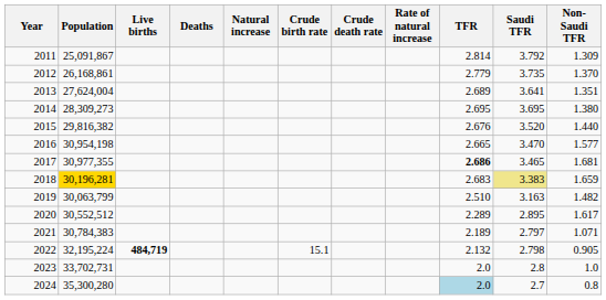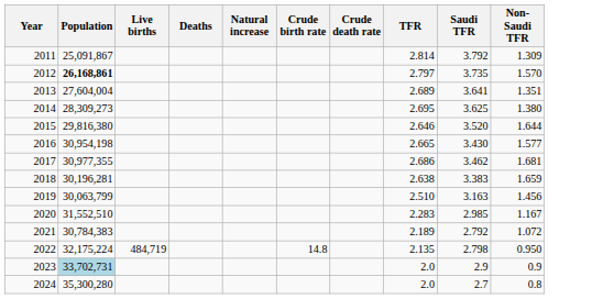 <table class="wikitable sortable">
 <tr>
 <th style="width:70px;">Year</th>
 <th style="width:70px;">Population</th>
 <th style="width:70px;">Live births</th>
 <th style="width:70px;">Deaths</th>
 <th style="width:70px;">Natural increase</th>
 <th style="width:70px;">Crude birth rate</th>
 <th style="width:70px;">Crude death rate</th>
-<th style="width:70px;">Rate of natural increase</th>
 <th style="width:70px;">TFR</th>
 <th style="width:70px;">Saudi TFR</th>
 <th style="width:70px;">Non-Saudi TFR</th>
 </tr>
 <tr style="text-align:right;">
 <td>2011</td>
 <td>25,091,867</td>
 <td></td>
 <td></td>
 <td></td>
 <td></td>
 <td></td>
-<td></td>
 <td>2.814</td>
 <td>3.792</td>
 <td>1.309</td>
 </tr>
 <tr style="text-align:right;">
 <td>2012</td>
-<td>26,168,861</td>
+<td><strong>26,168,861</strong></td>
 <td></td>
 <td></td>
 <td></td>
 <td></td>
 <td></td>
-<td></td>
-<td>2.779</td>
+<td>2.797</td>
 <td>3.735</td>
-<td>1.370</td>
+<td>1.570</td>
 </tr>
 <tr style="text-align:right;">
 <td>2013</td>
-<td>27,624,004</td>
-<td></td>
+<td>27,604,004</td>
 <td></td>
 <td></td>
 <td></td>
 <td></td>
 <td></td>
 <td>2.689</td>
 <td>3.641</td>
 <td>1.351</td>
 </tr>
 <tr style="text-align:right;">
 <td>2014</td>
 <td>28,309,273</td>
 <td></td>
 <td></td>
 <td></td>
 <td></td>
 <td></td>
-<td></td>
 <td>2.695</td>
-<td>3.695</td>
+<td>3.625</td>
 <td>1.380</td>
 </tr>
 <tr style="text-align:right;">
 <td>2015</td>
-<td>29,816,382</td>
+<td>29,816,380</td>
 <td></td>
 <td></td>
 <td></td>
 <td></td>
 <td></td>
-<td></td>
-<td>2.676</td>
+<td>2.646</td>
 <td>3.520</td>
-<td>1.440</td>
+<td>1.644</td>
 </tr>
 <tr style="text-align:right;">
 <td>2016</td>
 <td>30,954,198</td>
 <td></td>
 <td></td>
 <td></td>
 <td></td>
 <td></td>
-<td></td>
 <td>2.665</td>
-<td>3.470</td>
+<td>3.430</td>
 <td>1.577</td>
 </tr>
 <tr style="text-align:right;">
 <td>2017</td>
 <td>30,977,355</td>
 <td></td>
 <td></td>
 <td></td>
 <td></td>
 <td></td>
-<td></td>
-<td><strong>2.686</strong></td>
-<td>3.465</td>
+<td>2.686</td>
+<td>3.462</td>
 <td>1.681</td>
 </tr>
 <tr style="text-align:right;">
 <td>2018</td>
-<td style="background: gold;">30,196,281</td>
+<td>30,196,281</td>
 <td></td>
 <td></td>
 <td></td>
 <td></td>
 <td></td>
-<td></td>
-<td>2.683</td>
-<td style="background: khaki;">3.383</td>
+<td>2.638</td>
+<td>3.383</td>
 <td>1.659</td>
 </tr>
 <tr style="text-align:right;">
 <td>2019</td>
 <td>30,063,799</td>
 <td></td>
 <td></td>
 <td></td>
 <td></td>
 <td></td>
-<td></td>
 <td>2.510</td>
 <td>3.163</td>
-<td>1.482</td>
+<td>1.456</td>
 </tr>
 <tr style="text-align:right;">
 <td>2020</td>
-<td>30,552,512</td>
+<td>31,552,510</td>
 <td></td>
 <td></td>
 <td></td>
 <td></td>
 <td></td>
-<td></td>
-<td>2.289</td>
-<td>2.895</td>
-<td>1.617</td>
+<td>2.283</td>
+<td>2.985</td>
+<td>1.167</td>
 </tr>
 <tr style="text-align:right;">
 <td>2021</td>
 <td>30,784,383</td>
 <td></td>
 <td></td>
 <td></td>
 <td></td>
 <td></td>
-<td></td>
 <td>2.189</td>
-<td>2.797</td>
-<td>1.071</td>
+<td>2.792</td>
+<td>1.072</td>
 </tr>
 <tr style="text-align:right;">
 <td>2022</td>
-<td>32,195,224</td>
-<td><strong>484,719</strong></td>
+<td>32,175,224</td>
+<td>484,719</td>
 <td></td>
 <td></td>
-<td>15.1</td>
+<td>14.8</td>
 <td></td>
-<td></td>
-<td>2.132</td>
+<td>2.135</td>
 <td>2.798</td>
-<td>0.905</td>
+<td>0.950</td>
 </tr>
 <tr style="text-align:right;">
 <td>2023</td>
-<td>33,702,731</td>
-<td></td>
+<td style="background: lightblue;">33,702,731</td>
 <td></td>
 <td></td>
 <td></td>
 <td></td>
 <td></td>
 <td>2.0</td>
-<td>2.8</td>
-<td>1.0</td>
+<td>2.9</td>
+<td>0.9</td>
 </tr>
 <tr style="text-align:right;">
 <td>2024</td>
 <td>35,300,280</td>
 <td></td>
 <td></td>
 <td></td>
 <td></td>
 <td></td>
-<td></td>
-<td style="background: lightblue;">2.0</td>
+<td>2.0</td>
 <td>2.7</td>
 <td>0.8</td>
 </tr>
 </table>
